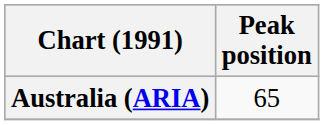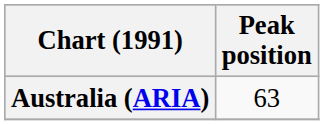 <table class="wikitable sortable plainrowheaders" style="text-align:center">
 <tr>
 <th>Chart (1991)</th>
 <th>Peak<br>position</th>
 </tr>
 <tr>
 <th scope="row">Australia (<a href='#'>ARIA</a>)</th>
-<td>65</td>
+<td>63</td>
 </tr>
 <tr>
 </tr>
 </table>
